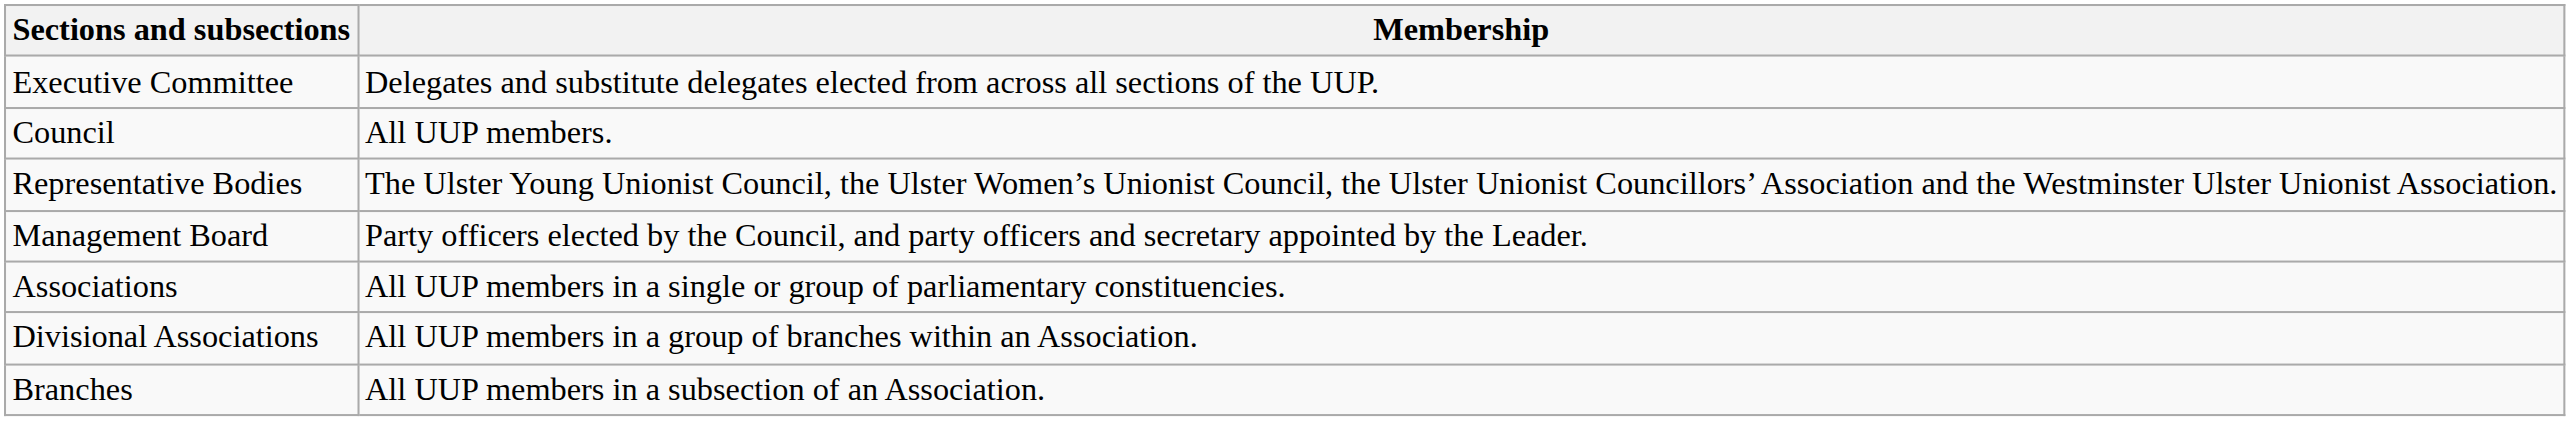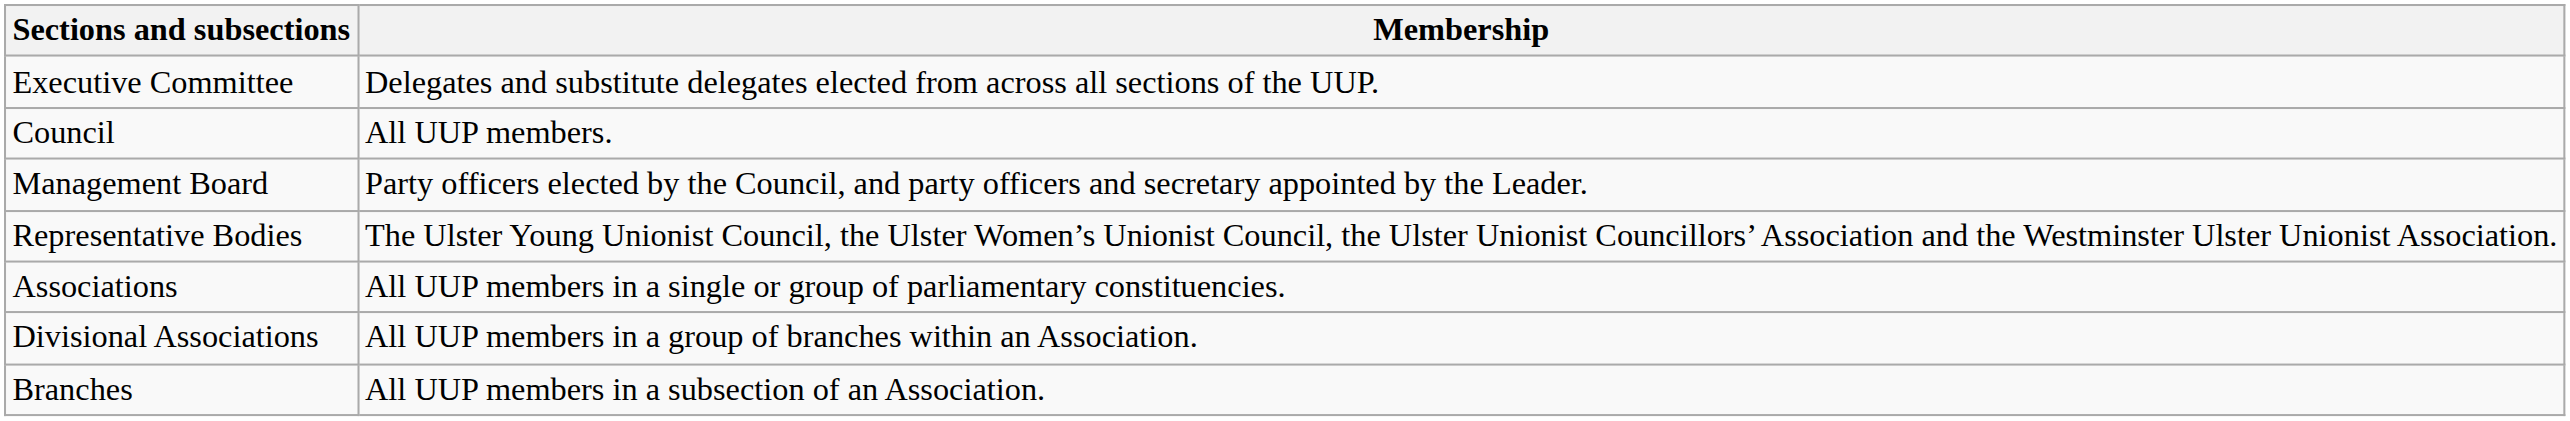 <table class="wikitable">
 <tr>
 <th>Sections and subsections</th>
 <th>Membership</th>
 </tr>
 <tr>
 <td>Executive Committee</td>
 <td>Delegates and substitute delegates elected from across all sections of the UUP.</td>
 </tr>
 <tr>
 <td>Council</td>
 <td>All UUP members.</td>
 </tr>
 <tr>
+<td>Management Board</td>
+<td>Party officers elected by the Council, and party officers and secretary appointed by the Leader.</td>
+</tr>
+<tr>
 <td>Representative Bodies</td>
 <td>The Ulster Young Unionist Council, the Ulster Women’s Unionist Council, the Ulster Unionist Councillors’ Association and the Westminster Ulster Unionist Association.</td>
-</tr>
-<tr>
-<td>Management Board</td>
-<td>Party officers elected by the Council, and party officers and secretary appointed by the Leader.</td>
 </tr>
 <tr>
 <td>Associations</td>
 <td>All UUP members in a single or group of parliamentary constituencies.</td>
 </tr>
 <tr>
 <td>Divisional Associations</td>
 <td>All UUP members in a group of branches within an Association.</td>
 </tr>
 <tr>
 <td>Branches</td>
 <td>All UUP members in a subsection of an Association.</td>
 </tr>
 </table>
